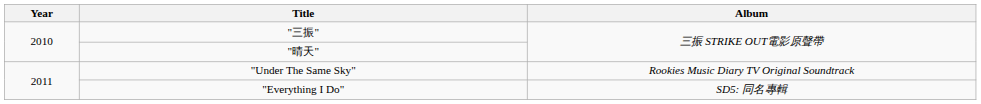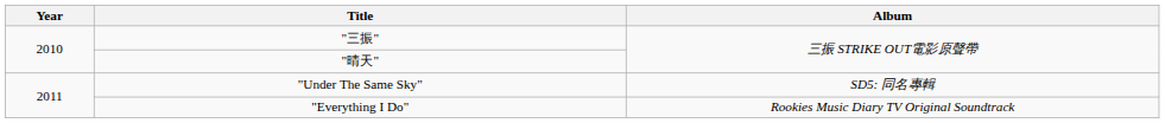 <table class="wikitable plainrowheaders" style="width:70%; text-align:center;">
 <tr>
 <th width=5%>Year</th>
 <th width=30%>Title</th>
 <th width=30%>Album</th>
 </tr>
 <tr>
 <td rowspan=2>2010</td>
 <td>"三振"</td>
 <td rowspan=2><em>三振 STRIKE OUT電影原聲帶</em></td>
 </tr>
 <tr>
 <td>"晴天"</td>
 </tr>
 <tr>
 <td rowspan=2>2011</td>
 <td>"Under The Same Sky"</td>
-<td><em>Rookies Music Diary TV Original Soundtrack</em></td>
+<td><em>SD5: 同名專輯</em></td>
 </tr>
 <tr>
 <td>"Everything I Do"</td>
-<td><em>SD5: 同名專輯</em></td>
+<td><em>Rookies Music Diary TV Original Soundtrack</em></td>
 </tr>
 </table>
